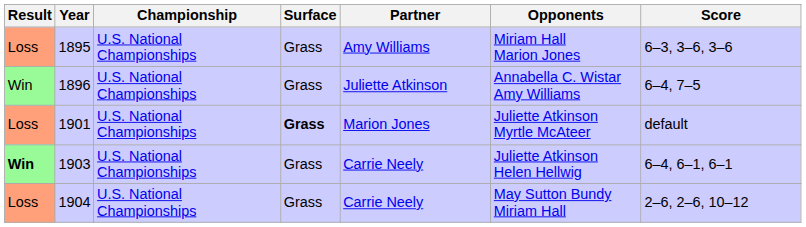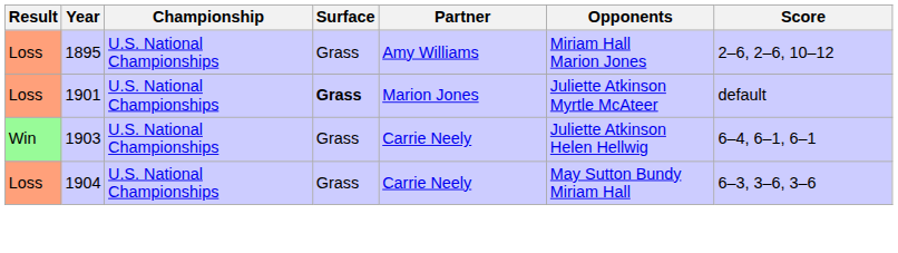 <table class="sortable wikitable">
 <tr>
 <th style="width:40px">Result</th>
 <th style="width:30px">Year</th>
 <th style="width:200px">Championship</th>
 <th style="width:50px">Surface</th>
 <th style="width:160px">Partner</th>
 <th style="width:160px">Opponents</th>
 <th style="width:170px" class="unsortable">Score</th>
 </tr>
 <tr style="background:#ccf;">
 <td style="background:#ffa07a;">Loss</td>
 <td>1895</td>
 <td><a href='#'>U.S. National Championships</a></td>
 <td>Grass</td>
 <td> <a href='#'>Amy Williams</a></td>
 <td> <a href='#'>Miriam Hall</a> <br> <a href='#'>Marion Jones</a></td>
-<td>6–3, 3–6, 3–6</td>
-</tr>
-<tr style="background:#ccf;">
-<td style="background:#98fb98;">Win</td>
-<td>1896</td>
-<td><a href='#'>U.S. National Championships</a></td>
-<td>Grass</td>
-<td> <a href='#'>Juliette Atkinson</a></td>
-<td> <a href='#'>Annabella C. Wistar</a> <br> <a href='#'>Amy Williams</a></td>
-<td>6–4,  7–5</td>
+<td>2–6, 2–6, 10–12</td>
 </tr>
 <tr style="background:#ccf;">
 <td style="background:#ffa07a;">Loss</td>
 <td>1901</td>
 <td><a href='#'>U.S. National Championships</a></td>
 <td><strong>Grass</strong></td>
 <td> <a href='#'>Marion Jones</a></td>
 <td> <a href='#'>Juliette Atkinson</a><br> <a href='#'>Myrtle McAteer</a></td>
 <td>default</td>
 </tr>
 <tr style="background:#ccf;">
-<td style="background:#98fb98;"><strong>Win</strong></td>
+<td style="background:#98fb98;">Win</td>
 <td>1903</td>
 <td><a href='#'>U.S. National Championships</a></td>
 <td>Grass</td>
 <td> <a href='#'>Carrie Neely</a></td>
 <td> <a href='#'>Juliette Atkinson</a><br> <a href='#'>Helen Hellwig</a></td>
 <td>6–4, 6–1, 6–1</td>
 </tr>
 <tr style="background:#ccf;">
 <td style="background:#ffa07a;">Loss</td>
 <td>1904</td>
 <td><a href='#'>U.S. National Championships</a></td>
 <td>Grass</td>
 <td> <a href='#'>Carrie Neely</a></td>
 <td>  <a href='#'>May Sutton Bundy</a><br>   <a href='#'>Miriam Hall</a></td>
-<td>2–6, 2–6, 10–12</td>
+<td>6–3, 3–6, 3–6</td>
 </tr>
 </table>
